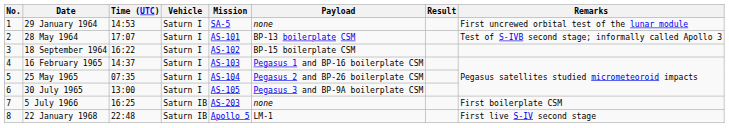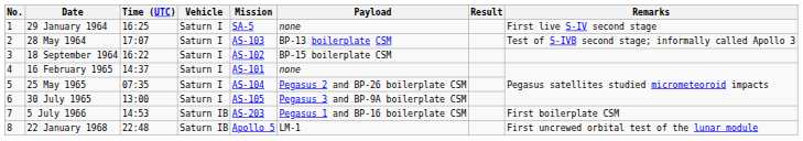 <table class="wikitable sticky-header">
 <tr>
 <th>No.</th>
 <th>Date</th>
 <th>Time (<a href='#'>UTC</a>)</th>
 <th>Vehicle</th>
 <th>Mission</th>
 <th>Payload</th>
 <th>Result</th>
 <th>Remarks</th>
 </tr>
 <tr>
 <td>1</td>
 <td>29 January 1964</td>
-<td>14:53</td>
+<td>16:25</td>
 <td>Saturn I</td>
 <td><a href='#'>SA-5</a></td>
 <td><em>none</em></td>
 <td></td>
-<td>First uncrewed orbital test of the <a href='#'>lunar module</a></td>
+<td>First live <a href='#'>S-IV</a> second stage</td>
 </tr>
 <tr>
 <td>2</td>
 <td>28 May 1964</td>
 <td>17:07</td>
 <td>Saturn I</td>
-<td><a href='#'>AS-101</a></td>
+<td><a href='#'>AS-103</a></td>
 <td>BP-13 <a href='#'>boilerplate</a> <a href='#'>CSM</a></td>
 <td></td>
 <td>Test of <a href='#'>S-IVB</a> second stage; informally called Apollo 3</td>
 </tr>
 <tr>
 <td>3</td>
 <td>18 September 1964</td>
 <td>16:22</td>
 <td>Saturn I</td>
 <td><a href='#'>AS-102</a></td>
 <td>BP-15 boilerplate CSM</td>
 <td></td>
 <td></td>
 </tr>
 <tr>
 <td>4</td>
 <td>16 February 1965</td>
 <td>14:37</td>
 <td>Saturn I</td>
-<td><a href='#'>AS-103</a></td>
-<td><a href='#'>Pegasus 1</a> and BP-16 boilerplate CSM</td>
+<td><a href='#'>AS-101</a></td>
+<td><em>none</em></td>
 <td></td>
 <td rowspan="3">Pegasus satellites studied <a href='#'>micrometeoroid</a> impacts</td>
 </tr>
 <tr>
 <td>5</td>
 <td>25 May 1965</td>
 <td>07:35</td>
 <td>Saturn I</td>
 <td><a href='#'>AS-104</a></td>
 <td><a href='#'>Pegasus 2</a> and BP-26 boilerplate CSM</td>
 <td></td>
 </tr>
 <tr>
 <td>6</td>
 <td>30 July 1965</td>
 <td>13:00</td>
 <td>Saturn I</td>
 <td><a href='#'>AS-105</a></td>
 <td><a href='#'>Pegasus 3</a> and BP-9A boilerplate CSM</td>
 <td></td>
 </tr>
 <tr>
 <td>7</td>
 <td>5 July 1966</td>
-<td>16:25</td>
+<td>14:53</td>
 <td>Saturn IB</td>
 <td><a href='#'>AS-203</a></td>
-<td><em>none</em></td>
+<td><a href='#'>Pegasus 1</a> and BP-16 boilerplate CSM</td>
 <td></td>
 <td>First boilerplate CSM</td>
 </tr>
 <tr>
 <td>8</td>
 <td>22 January 1968</td>
 <td>22:48</td>
 <td>Saturn IB</td>
 <td><a href='#'>Apollo 5</a></td>
 <td>LM-1</td>
 <td></td>
-<td>First live <a href='#'>S-IV</a> second stage</td>
+<td>First uncrewed orbital test of the <a href='#'>lunar module</a></td>
 </tr>
 </table>
